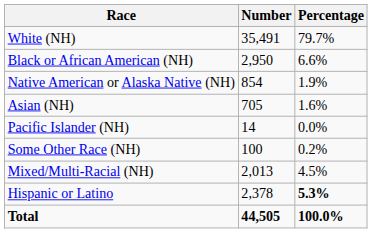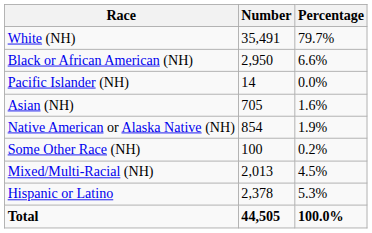 <table class="wikitable">
 <tr>
 <th>Race</th>
 <th>Number</th>
 <th>Percentage</th>
 </tr>
 <tr>
 <td><a href='#'>White</a> (NH)</td>
 <td>35,491</td>
 <td>79.7%</td>
 </tr>
 <tr>
 <td><a href='#'>Black or African American</a> (NH)</td>
 <td>2,950</td>
 <td>6.6%</td>
 </tr>
 <tr>
-<td><a href='#'>Native American</a> or <a href='#'>Alaska Native</a> (NH)</td>
-<td>854</td>
-<td>1.9%</td>
+<td><a href='#'>Pacific Islander</a> (NH)</td>
+<td>14</td>
+<td>0.0%</td>
 </tr>
 <tr>
 <td><a href='#'>Asian</a> (NH)</td>
 <td>705</td>
 <td>1.6%</td>
 </tr>
 <tr>
-<td><a href='#'>Pacific Islander</a> (NH)</td>
-<td>14</td>
-<td>0.0%</td>
+<td><a href='#'>Native American</a> or <a href='#'>Alaska Native</a> (NH)</td>
+<td>854</td>
+<td>1.9%</td>
 </tr>
 <tr>
 <td><a href='#'>Some Other Race</a> (NH)</td>
 <td>100</td>
 <td>0.2%</td>
 </tr>
 <tr>
 <td><a href='#'>Mixed/Multi-Racial</a> (NH)</td>
 <td>2,013</td>
 <td>4.5%</td>
 </tr>
 <tr>
 <td><a href='#'>Hispanic or Latino</a></td>
 <td>2,378</td>
-<td><strong>5.3%</strong></td>
+<td>5.3%</td>
 </tr>
 <tr>
 <td><strong>Total</strong></td>
 <td><strong>44,505</strong></td>
 <td><strong>100.0%</strong></td>
 </tr>
 </table>
